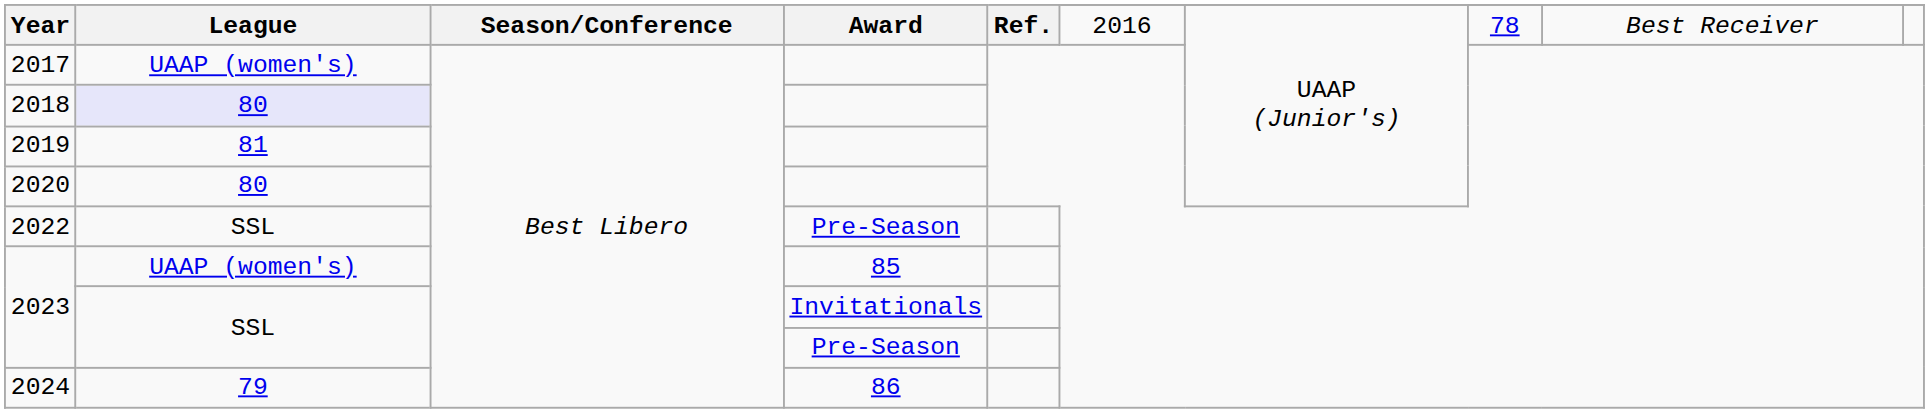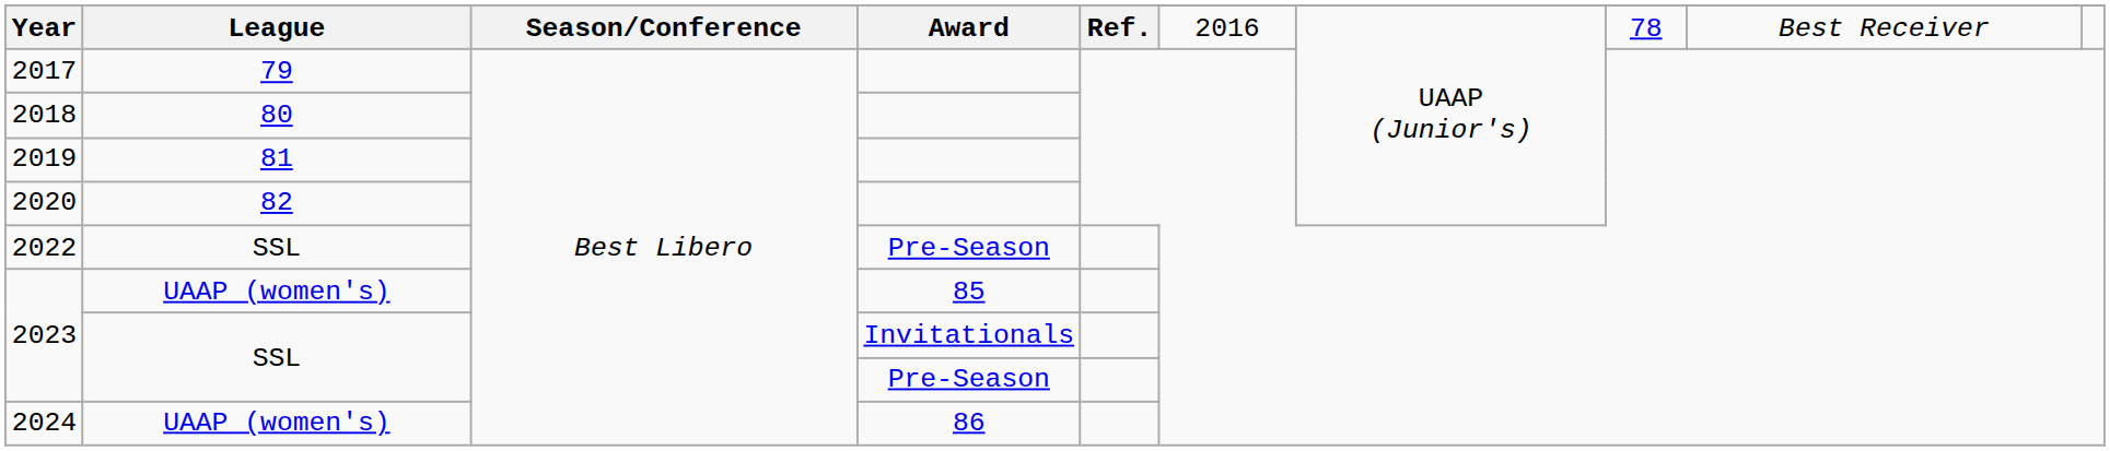 <table class="wikitable sortable" style="text-align:center" width="80%">
 <tr>
 <th rowspan="2" style="width:5px;">Year</th>
 <th rowspan="2" style="width:180px;">League</th>
 <th rowspan="2" style="width:180px;">Season/Conference</th>
 <th rowspan="2" style="width:25px;">Award</th>
 <th style="width:5px;" rowspan="2">Ref.</th>
 </tr>
 <tr>
 <td>2016</td>
 <td rowspan=5>UAAP <br><em>(Junior's)</em></td>
 <td><a href='#'>78</a></td>
 <td><em>Best Receiver</em></td>
 <td></td>
 </tr>
 <tr>
 <td>2017</td>
-<td><a href='#'>UAAP (women's)</a></td>
+<td><a href='#'>79</a></td>
 <td rowspan="9"><em>Best Libero</em></td>
 <td></td>
 </tr>
 <tr>
 <td>2018</td>
-<td style="background: lavender;"><a href='#'>80</a></td>
+<td><a href='#'>80</a></td>
 <td></td>
 </tr>
 <tr>
 <td>2019</td>
 <td><a href='#'>81</a></td>
 <td></td>
 </tr>
 <tr>
 <td>2020</td>
-<td><a href='#'>80</a></td>
+<td><a href='#'>82</a></td>
 <td></td>
 </tr>
 <tr>
 <td rowspan="1">2022</td>
 <td>SSL</td>
 <td><a href='#'>Pre-Season</a></td>
 <td></td>
 </tr>
 <tr>
 <td rowspan="3">2023</td>
 <td><a href='#'>UAAP (women's)</a></td>
 <td><a href='#'>85</a></td>
 <td></td>
 </tr>
 <tr>
 <td rowspan=2>SSL</td>
 <td><a href='#'>Invitationals</a></td>
 <td></td>
 </tr>
 <tr>
 <td><a href='#'>Pre-Season</a></td>
 <td></td>
 </tr>
 <tr>
 <td>2024</td>
-<td><a href='#'>79</a></td>
+<td><a href='#'>UAAP (women's)</a></td>
 <td><a href='#'>86</a></td>
 <td></td>
 </tr>
 </table>
